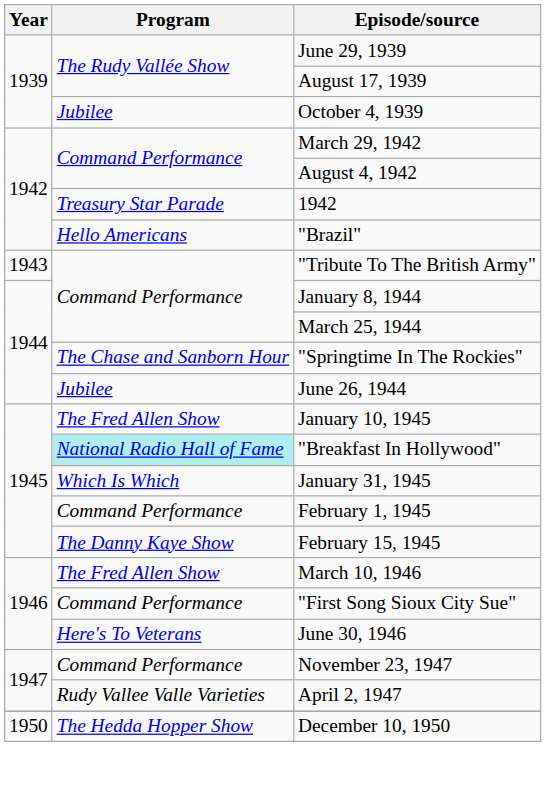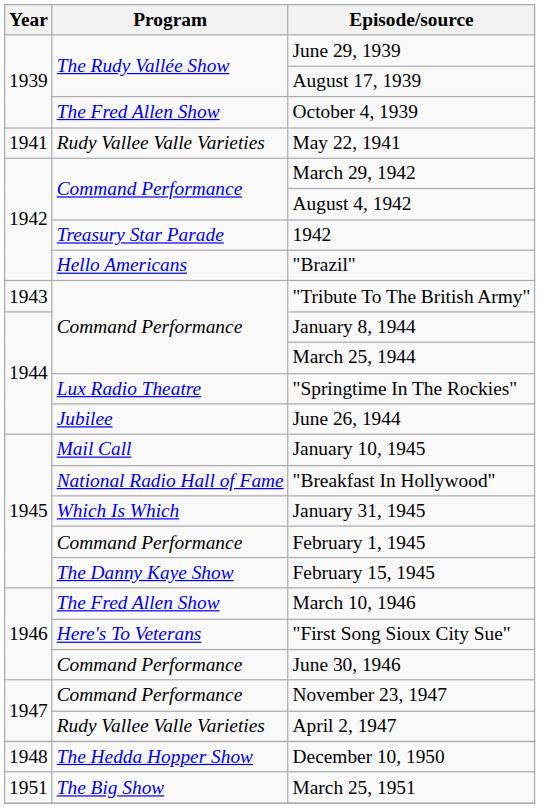 <table class="wikitable">
 <tr>
 <th>Year</th>
 <th>Program</th>
 <th>Episode/source</th>
 </tr>
 <tr>
 <td rowspan="3">1939</td>
 <td rowspan="2"><em><a href='#'>The Rudy Vallée Show</a></em></td>
 <td>June 29, 1939</td>
 </tr>
 <tr>
 <td>August 17, 1939</td>
 </tr>
 <tr>
-<td><em><a href='#'>Jubilee</a></em></td>
+<td><em><a href='#'>The Fred Allen Show</a></em></td>
 <td>October 4, 1939</td>
+</tr>
+<tr>
+<td>1941</td>
+<td><em>Rudy Vallee Valle Varieties</em></td>
+<td>May 22, 1941</td>
 </tr>
 <tr>
 <td rowspan="4">1942</td>
 <td rowspan="2"><em><a href='#'>Command Performance</a></em></td>
 <td>March 29, 1942</td>
 </tr>
 <tr>
 <td>August 4, 1942</td>
 </tr>
 <tr>
 <td><em><a href='#'>Treasury Star Parade</a></em></td>
 <td>1942</td>
 </tr>
 <tr>
 <td><em><a href='#'>Hello Americans</a></em></td>
 <td>"Brazil"</td>
 </tr>
 <tr>
 <td>1943</td>
 <td rowspan="3"><em>Command Performance</em></td>
 <td>"Tribute To The British Army"</td>
 </tr>
 <tr>
 <td rowspan="4">1944</td>
 <td>January 8, 1944</td>
 </tr>
 <tr>
 <td>March 25, 1944</td>
 </tr>
 <tr>
-<td><em><a href='#'>The Chase and Sanborn Hour</a></em></td>
+<td><em><a href='#'>Lux Radio Theatre</a></em></td>
 <td>"Springtime In The Rockies"</td>
 </tr>
 <tr>
 <td><em><a href='#'>Jubilee</a></em></td>
 <td>June 26, 1944</td>
 </tr>
 <tr>
 <td rowspan="5">1945</td>
-<td><em><a href='#'>The Fred Allen Show</a></em></td>
+<td><em><a href='#'>Mail Call</a></em></td>
 <td>January 10, 1945</td>
 </tr>
 <tr>
-<td style="background: paleturquoise;"><em><a href='#'>National Radio Hall of Fame</a></em></td>
+<td><em><a href='#'>National Radio Hall of Fame</a></em></td>
 <td>"Breakfast In Hollywood"</td>
 </tr>
 <tr>
 <td><em><a href='#'>Which Is Which</a></em></td>
 <td>January 31, 1945</td>
 </tr>
 <tr>
 <td><em>Command Performance</em></td>
 <td>February 1, 1945</td>
 </tr>
 <tr>
 <td><em><a href='#'>The Danny Kaye Show</a></em></td>
 <td>February 15, 1945</td>
 </tr>
 <tr>
 <td rowspan="3">1946</td>
 <td><em><a href='#'>The Fred Allen Show</a></em></td>
 <td>March 10, 1946</td>
 </tr>
 <tr>
-<td><em>Command Performance</em></td>
+<td><em><a href='#'>Here's To Veterans</a></em></td>
 <td>"First Song Sioux City Sue"</td>
 </tr>
 <tr>
-<td><em><a href='#'>Here's To Veterans</a></em></td>
+<td><em>Command Performance</em></td>
 <td>June 30, 1946</td>
 </tr>
 <tr>
 <td rowspan="2">1947</td>
 <td><em>Command Performance</em></td>
 <td>November 23, 1947</td>
 </tr>
 <tr>
 <td><em>Rudy Vallee Valle Varieties</em></td>
 <td>April 2, 1947</td>
 </tr>
 <tr>
 </tr>
 <tr>
-<td>1950</td>
+<td>1948</td>
 <td><em><a href='#'>The Hedda Hopper Show</a></em></td>
 <td>December 10, 1950</td>
 </tr>
 <tr>
+<td>1951</td>
+<td><em><a href='#'>The Big Show</a></em></td>
+<td>March 25, 1951</td>
+</tr>
+<tr>
 </tr>
 </table>
